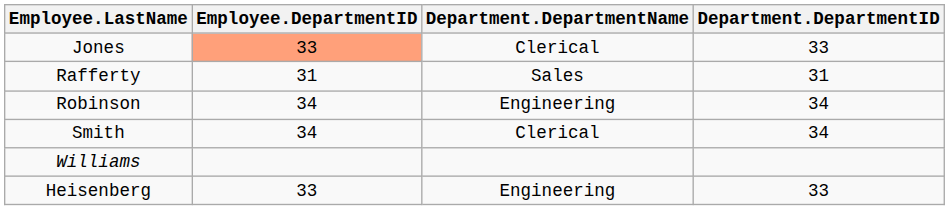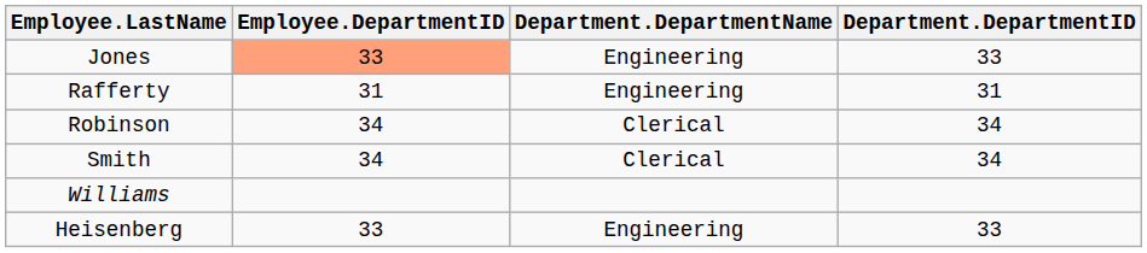 <table class="wikitable" style="text-align:center">
 <tr>
 <th>Employee.LastName</th>
 <th>Employee.DepartmentID</th>
 <th>Department.DepartmentName</th>
 <th>Department.DepartmentID</th>
 </tr>
 <tr>
 <td>Jones</td>
 <td style="background: lightsalmon;">33</td>
-<td>Clerical</td>
+<td>Engineering</td>
 <td>33</td>
 </tr>
 <tr>
 <td>Rafferty</td>
 <td>31</td>
-<td>Sales</td>
+<td>Engineering</td>
 <td>31</td>
 </tr>
 <tr>
 <td>Robinson</td>
 <td>34</td>
-<td>Engineering</td>
+<td>Clerical</td>
 <td>34</td>
 </tr>
 <tr>
 <td>Smith</td>
 <td>34</td>
 <td>Clerical</td>
 <td>34</td>
 </tr>
 <tr>
 <td><em>Williams</em></td>
 <td></td>
 <td></td>
 <td></td>
 </tr>
 <tr>
 <td>Heisenberg</td>
 <td>33</td>
 <td>Engineering</td>
 <td>33</td>
 </tr>
 </table>
